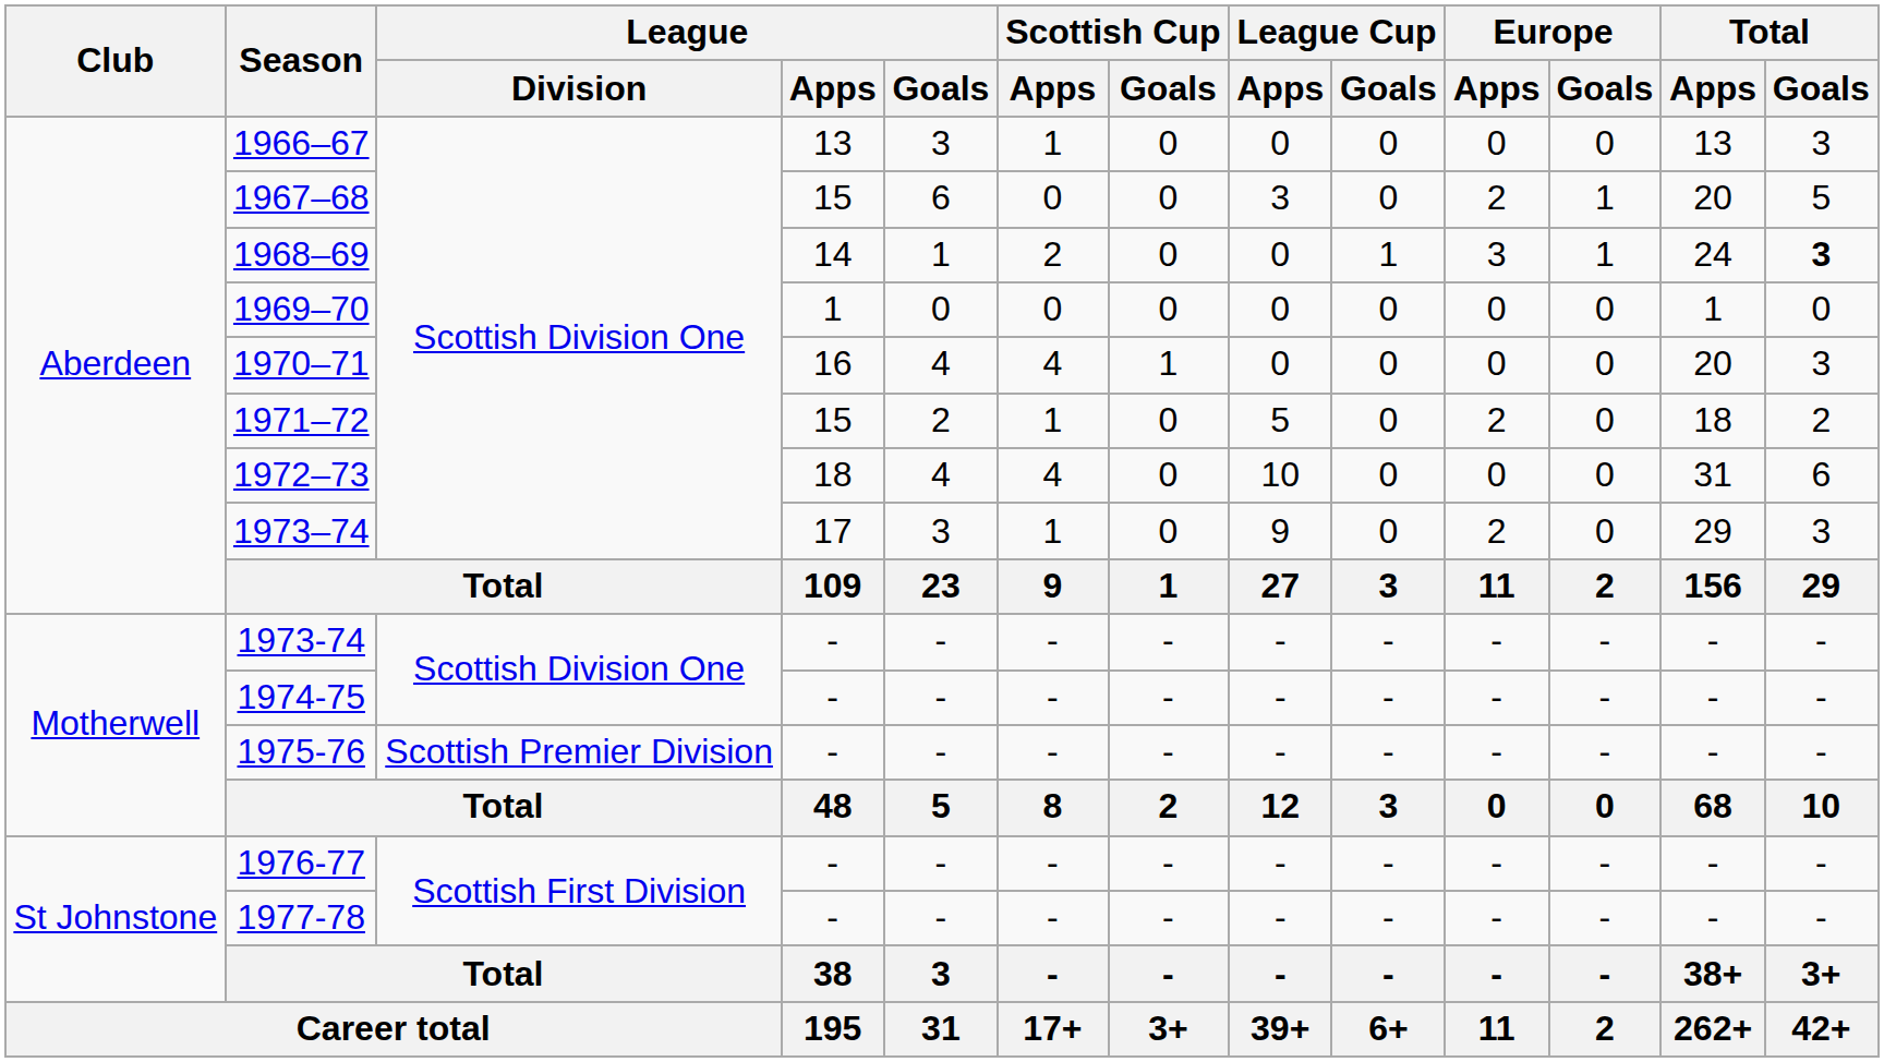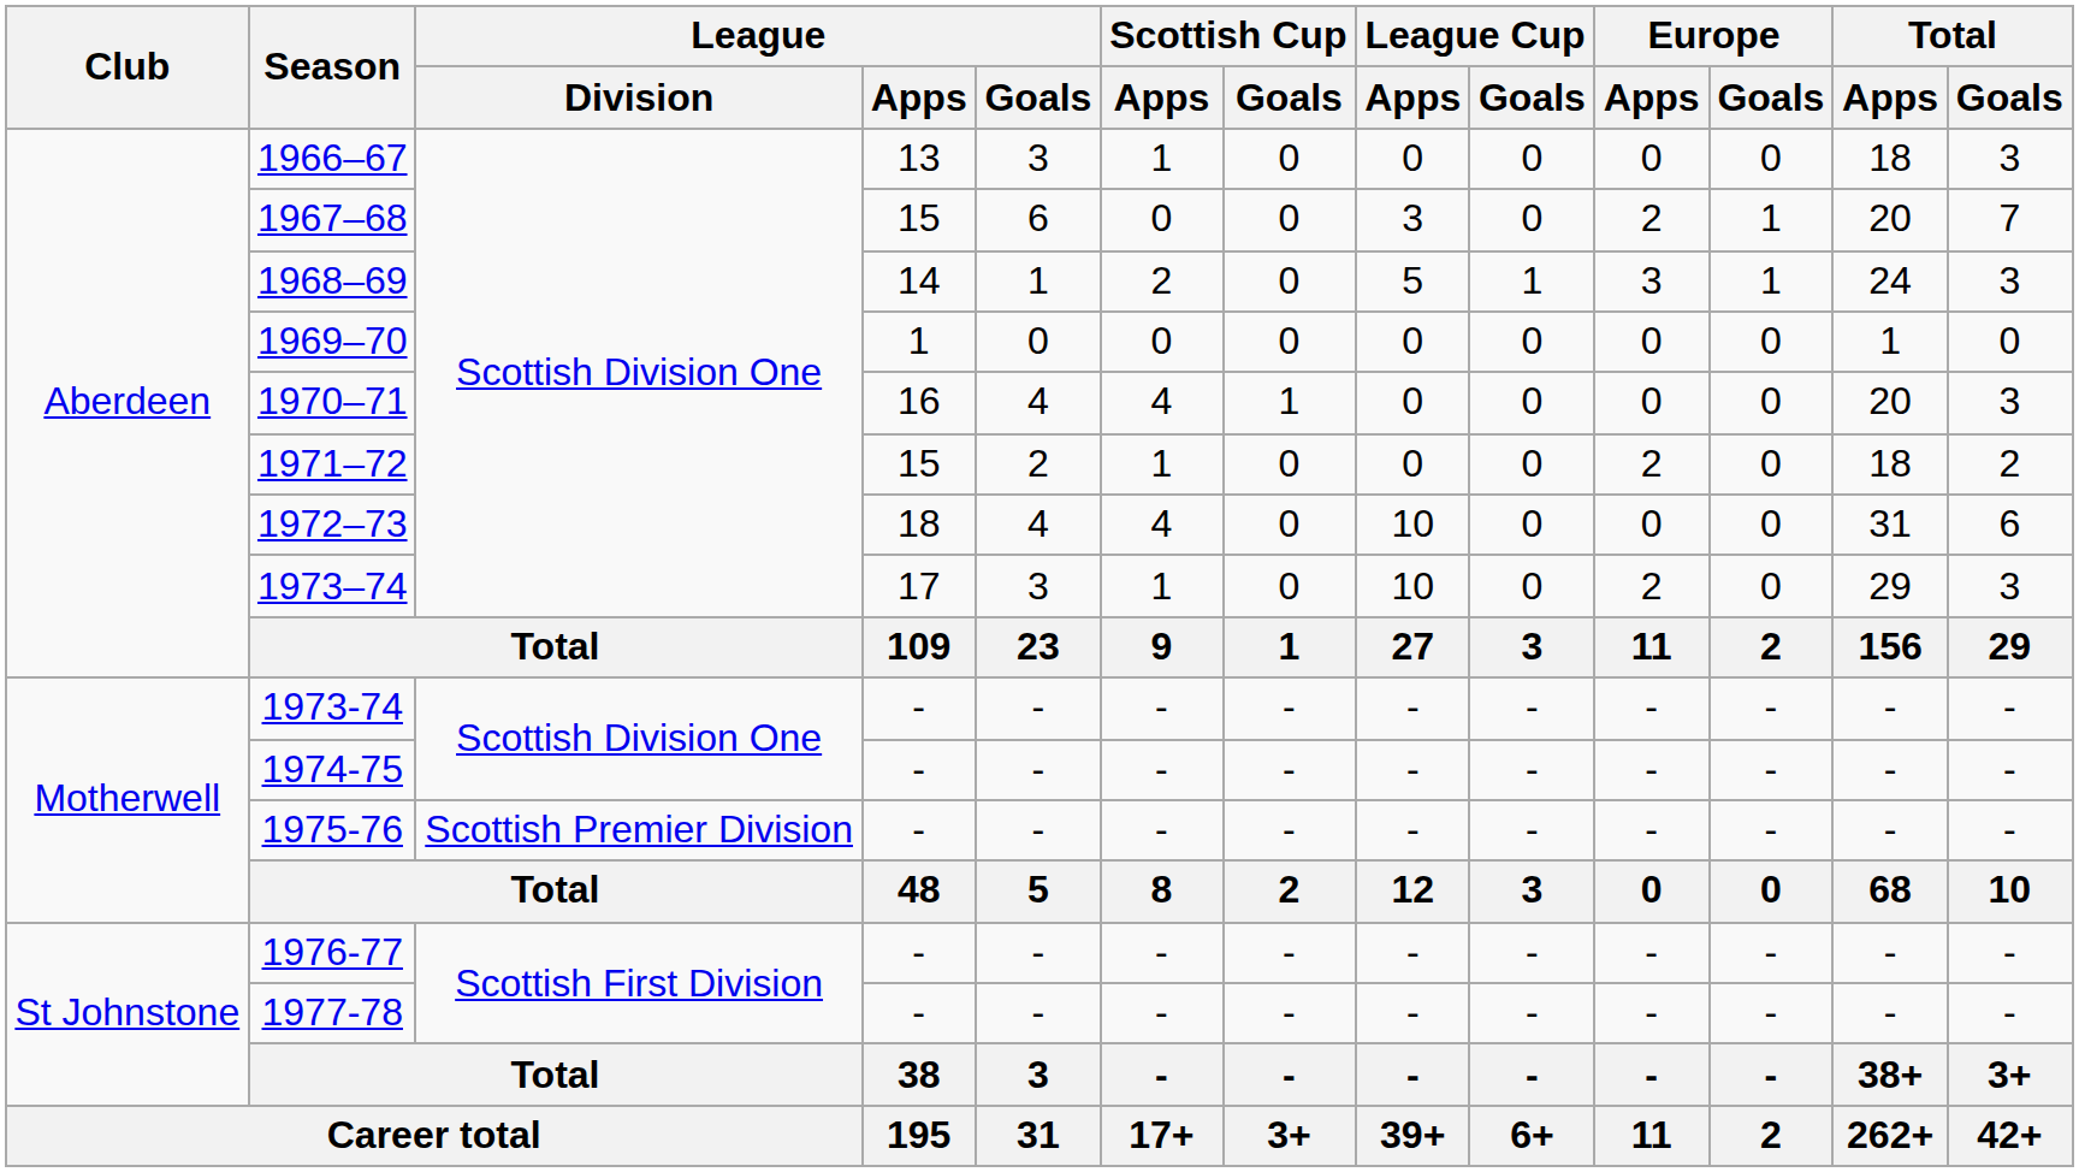 <table class="wikitable" style="text-align:center">
 <tr>
 <th rowspan="2">Club</th>
 <th rowspan="2">Season</th>
 <th colspan="3">League</th>
 <th colspan="2">Scottish Cup</th>
 <th colspan="2">League Cup</th>
 <th colspan="2">Europe</th>
 <th colspan="2">Total</th>
 </tr>
 <tr>
 <th>Division</th>
 <th>Apps</th>
 <th>Goals</th>
 <th>Apps</th>
 <th>Goals</th>
 <th>Apps</th>
 <th>Goals</th>
 <th>Apps</th>
 <th>Goals</th>
 <th>Apps</th>
 <th>Goals</th>
 </tr>
 <tr>
 <td rowspan="9"><a href='#'>Aberdeen</a></td>
 <td><a href='#'>1966–67</a></td>
 <td rowspan="8"><a href='#'>Scottish Division One</a></td>
 <td>13</td>
 <td>3</td>
 <td>1</td>
 <td>0</td>
 <td>0</td>
 <td>0</td>
 <td>0</td>
 <td>0</td>
-<td>13</td>
+<td>18</td>
 <td>3</td>
 </tr>
 <tr>
 <td><a href='#'>1967–68</a></td>
 <td>15</td>
 <td>6</td>
 <td>0</td>
 <td>0</td>
 <td>3</td>
 <td>0</td>
 <td>2</td>
 <td>1</td>
 <td>20</td>
-<td>5</td>
+<td>7</td>
 </tr>
 <tr>
 <td><a href='#'>1968–69</a></td>
 <td>14</td>
 <td>1</td>
 <td>2</td>
 <td>0</td>
-<td>0</td>
+<td>5</td>
 <td>1</td>
 <td>3</td>
 <td>1</td>
 <td>24</td>
-<td><strong>3</strong></td>
+<td>3</td>
 </tr>
 <tr>
 <td><a href='#'>1969–70</a></td>
 <td>1</td>
 <td>0</td>
 <td>0</td>
 <td>0</td>
 <td>0</td>
 <td>0</td>
 <td>0</td>
 <td>0</td>
 <td>1</td>
 <td>0</td>
 </tr>
 <tr>
 <td><a href='#'>1970–71</a></td>
 <td>16</td>
 <td>4</td>
 <td>4</td>
 <td>1</td>
 <td>0</td>
 <td>0</td>
 <td>0</td>
 <td>0</td>
 <td>20</td>
 <td>3</td>
 </tr>
 <tr>
 <td><a href='#'>1971–72</a></td>
 <td>15</td>
 <td>2</td>
 <td>1</td>
 <td>0</td>
-<td>5</td>
+<td>0</td>
 <td>0</td>
 <td>2</td>
 <td>0</td>
 <td>18</td>
 <td>2</td>
 </tr>
 <tr>
 <td><a href='#'>1972–73</a></td>
 <td>18</td>
 <td>4</td>
 <td>4</td>
 <td>0</td>
 <td>10</td>
 <td>0</td>
 <td>0</td>
 <td>0</td>
 <td>31</td>
 <td>6</td>
 </tr>
 <tr>
 <td><a href='#'>1973–74</a></td>
 <td>17</td>
 <td>3</td>
 <td>1</td>
 <td>0</td>
-<td>9</td>
+<td>10</td>
 <td>0</td>
 <td>2</td>
 <td>0</td>
 <td>29</td>
 <td>3</td>
 </tr>
 <tr>
 <th colspan="2">Total</th>
 <th>109</th>
 <th>23</th>
 <th>9</th>
 <th>1</th>
 <th>27</th>
 <th>3</th>
 <th>11</th>
 <th>2</th>
 <th>156</th>
 <th>29</th>
 </tr>
 <tr>
 <td rowspan="4"><a href='#'>Motherwell</a></td>
 <td><a href='#'>1973-74</a></td>
 <td rowspan="2"><a href='#'>Scottish Division One</a></td>
 <td>-</td>
 <td>-</td>
 <td>-</td>
 <td>-</td>
 <td>-</td>
 <td>-</td>
 <td>-</td>
 <td>-</td>
 <td>-</td>
 <td>-</td>
 </tr>
 <tr>
 <td><a href='#'>1974-75</a></td>
 <td>-</td>
 <td>-</td>
 <td>-</td>
 <td>-</td>
 <td>-</td>
 <td>-</td>
 <td>-</td>
 <td>-</td>
 <td>-</td>
 <td>-</td>
 </tr>
 <tr>
 <td><a href='#'>1975-76</a></td>
 <td><a href='#'>Scottish Premier Division</a></td>
 <td>-</td>
 <td>-</td>
 <td>-</td>
 <td>-</td>
 <td>-</td>
 <td>-</td>
 <td>-</td>
 <td>-</td>
 <td>-</td>
 <td>-</td>
 </tr>
 <tr>
 <th colspan="2">Total</th>
 <th>48</th>
 <th>5</th>
 <th>8</th>
 <th>2</th>
 <th>12</th>
 <th>3</th>
 <th>0</th>
 <th>0</th>
 <th>68</th>
 <th>10</th>
 </tr>
 <tr>
 <td rowspan="3"><a href='#'>St Johnstone</a></td>
 <td><a href='#'>1976-77</a></td>
 <td rowspan="2"><a href='#'>Scottish First Division</a></td>
 <td>-</td>
 <td>-</td>
 <td>-</td>
 <td>-</td>
 <td>-</td>
 <td>-</td>
 <td>-</td>
 <td>-</td>
 <td>-</td>
 <td>-</td>
 </tr>
 <tr>
 <td><a href='#'>1977-78</a></td>
 <td>-</td>
 <td>-</td>
 <td>-</td>
 <td>-</td>
 <td>-</td>
 <td>-</td>
 <td>-</td>
 <td>-</td>
 <td>-</td>
 <td>-</td>
 </tr>
 <tr>
 <th colspan="2">Total</th>
 <th>38</th>
 <th>3</th>
 <th>-</th>
 <th>-</th>
 <th>-</th>
 <th>-</th>
 <th>-</th>
 <th>-</th>
 <th>38+</th>
 <th>3+</th>
 </tr>
 <tr>
 <th colspan="3">Career total</th>
 <th>195</th>
 <th>31</th>
 <th>17+</th>
 <th>3+</th>
 <th>39+</th>
 <th>6+</th>
 <th>11</th>
 <th>2</th>
 <th>262+</th>
 <th>42+</th>
 </tr>
 </table>
